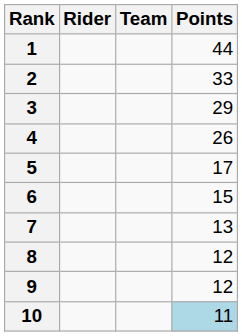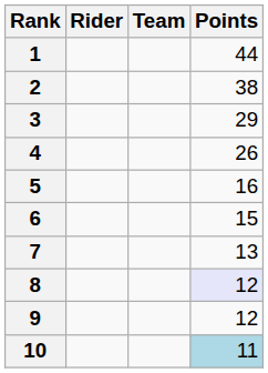 <table class="wikitable" margin-bottom:0;">
 <tr>
 <th scope="col">Rank</th>
 <th scope="col">Rider</th>
 <th scope="col">Team</th>
 <th scope="col">Points</th>
 </tr>
 <tr>
 <th scope="row">1</th>
 <td> </td>
 <td></td>
 <td align="right">44</td>
 </tr>
 <tr>
 <th scope="row">2</th>
 <td> </td>
 <td></td>
-<td align="right">33</td>
+<td align="right">38</td>
 </tr>
 <tr>
 <th scope="row">3</th>
 <td></td>
 <td></td>
 <td align="right">29</td>
 </tr>
 <tr>
 <th scope="row">4</th>
 <td> </td>
 <td></td>
 <td align="right">26</td>
 </tr>
 <tr>
 <th scope="row">5</th>
 <td></td>
 <td></td>
-<td align="right">17</td>
+<td align="right">16</td>
 </tr>
 <tr>
 <th scope="row">6</th>
 <td></td>
 <td></td>
 <td align="right">15</td>
 </tr>
 <tr>
 <th scope="row">7</th>
 <td></td>
 <td></td>
 <td align="right">13</td>
 </tr>
 <tr>
 <th scope="row">8</th>
 <td></td>
 <td></td>
-<td align="right">12</td>
+<td align="right" style="background: lavender;">12</td>
 </tr>
 <tr>
 <th scope="row">9</th>
 <td></td>
 <td></td>
 <td align="right">12</td>
 </tr>
 <tr>
 <th scope="row">10</th>
 <td></td>
 <td></td>
 <td align="right" style="background: lightblue;">11</td>
 </tr>
 </table>
